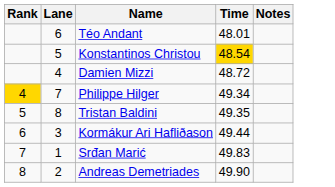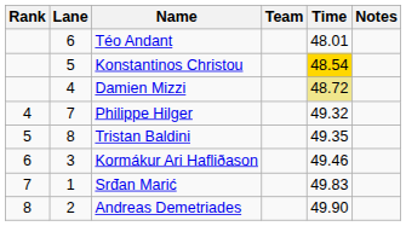 <table class="wikitable sortable" style="text-align:center">
 <tr>
 <th>Rank</th>
 <th>Lane</th>
 <th>Name</th>
+<th>Team</th>
 <th>Time</th>
 <th>Notes</th>
 </tr>
 <tr>
 <td></td>
 <td>6</td>
 <td align="left"><a href='#'>Téo Andant</a></td>
+<td align=left></td>
 <td>48.01</td>
 <td></td>
 </tr>
 <tr>
 <td></td>
 <td>5</td>
 <td align="left"><a href='#'>Konstantinos Christou</a></td>
+<td align=left></td>
 <td style="background: gold;">48.54</td>
 <td></td>
 </tr>
 <tr>
 <td></td>
 <td>4</td>
 <td align="left"><a href='#'>Damien Mizzi</a></td>
-<td>48.72</td>
+<td align=left></td>
+<td style="background: khaki;">48.72</td>
 <td></td>
 </tr>
 <tr>
-<td style="background: gold;">4</td>
+<td>4</td>
 <td>7</td>
 <td align="left"><a href='#'>Philippe Hilger</a></td>
-<td>49.34</td>
+<td align=left></td>
+<td>49.32</td>
 <td></td>
 </tr>
 <tr>
 <td>5</td>
 <td>8</td>
 <td align="left"><a href='#'>Tristan Baldini</a></td>
+<td align=left></td>
 <td>49.35</td>
 <td></td>
 </tr>
 <tr>
 <td>6</td>
 <td>3</td>
 <td align="left"><a href='#'>Kormákur Ari Hafliðason</a></td>
-<td>49.44</td>
+<td align=left></td>
+<td>49.46</td>
 <td></td>
 </tr>
 <tr>
 <td>7</td>
 <td>1</td>
 <td align="left"><a href='#'>Srđan Marić</a></td>
+<td align=left></td>
 <td>49.83</td>
 <td></td>
 </tr>
 <tr>
 <td>8</td>
 <td>2</td>
 <td align="left"><a href='#'>Andreas Demetriades</a></td>
+<td align=left></td>
 <td>49.90</td>
 <td></td>
 </tr>
 </table>
